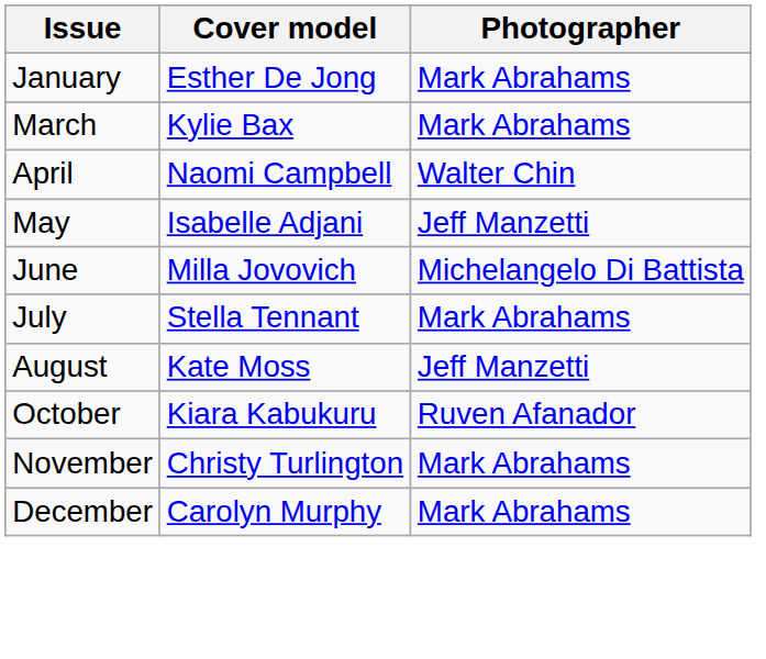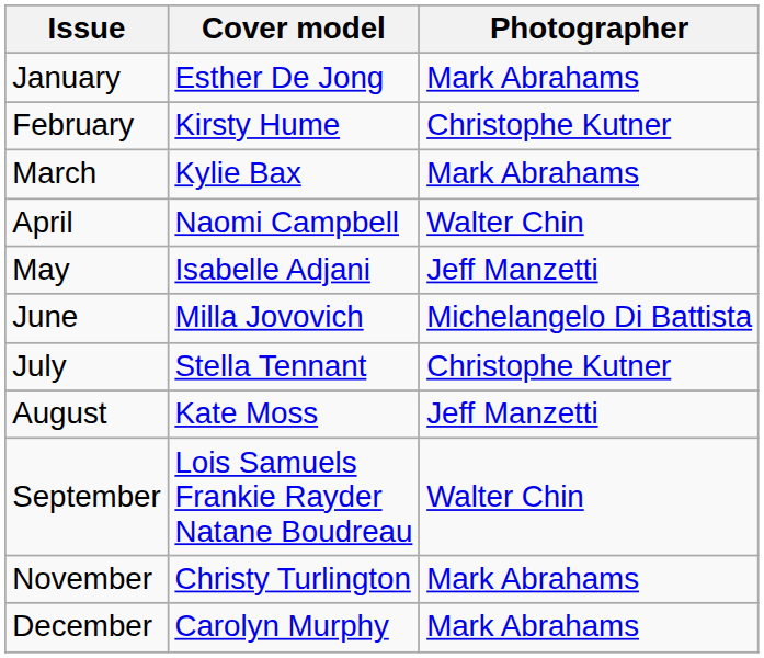 <table class="sortable wikitable">
 <tr>
 <th>Issue</th>
 <th>Cover model</th>
 <th>Photographer</th>
 </tr>
 <tr>
 <td>January</td>
 <td><a href='#'>Esther De Jong</a></td>
 <td><a href='#'>Mark Abrahams</a></td>
+</tr>
+<tr>
+<td>February</td>
+<td><a href='#'>Kirsty Hume</a></td>
+<td><a href='#'>Christophe Kutner</a></td>
 </tr>
 <tr>
 <td>March</td>
 <td><a href='#'>Kylie Bax</a></td>
 <td><a href='#'>Mark Abrahams</a></td>
 </tr>
 <tr>
 <td>April</td>
 <td><a href='#'>Naomi Campbell</a></td>
 <td><a href='#'>Walter Chin</a></td>
 </tr>
 <tr>
 <td>May</td>
 <td><a href='#'>Isabelle Adjani</a></td>
 <td><a href='#'>Jeff Manzetti</a></td>
 </tr>
 <tr>
 <td>June</td>
 <td><a href='#'>Milla Jovovich</a></td>
 <td><a href='#'>Michelangelo Di Battista</a></td>
 </tr>
 <tr>
 <td>July</td>
 <td><a href='#'>Stella Tennant</a></td>
-<td><a href='#'>Mark Abrahams</a></td>
+<td><a href='#'>Christophe Kutner</a></td>
 </tr>
 <tr>
 <td>August</td>
 <td><a href='#'>Kate Moss</a></td>
 <td><a href='#'>Jeff Manzetti</a></td>
 </tr>
 <tr>
-<td>October</td>
-<td><a href='#'>Kiara Kabukuru</a></td>
-<td><a href='#'>Ruven Afanador</a></td>
+<td>September</td>
+<td><a href='#'>Lois Samuels</a><br><a href='#'>Frankie Rayder</a><br><a href='#'>Natane Boudreau</a></td>
+<td><a href='#'>Walter Chin</a></td>
 </tr>
 <tr>
 <td>November</td>
 <td><a href='#'>Christy Turlington</a></td>
 <td><a href='#'>Mark Abrahams</a></td>
 </tr>
 <tr>
 <td>December</td>
 <td><a href='#'>Carolyn Murphy</a></td>
 <td><a href='#'>Mark Abrahams</a></td>
 </tr>
 </table>
